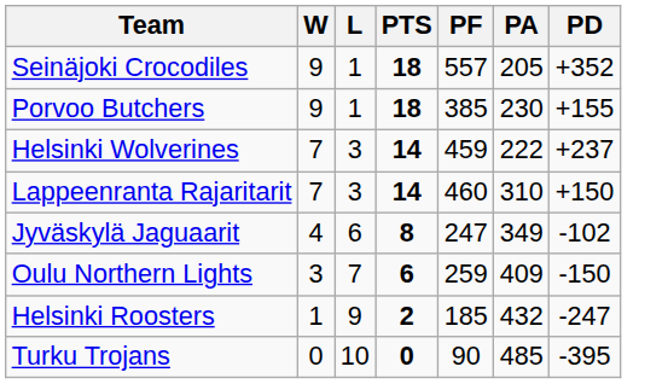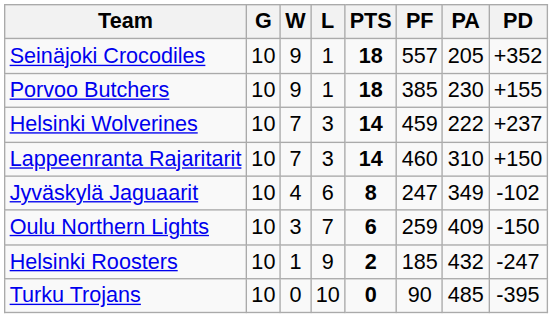 <table class="wikitable" border="1">
 <tr style="background:#efefef;">
 <th>Team</th>
+<th>G</th>
 <th>W</th>
 <th>L</th>
 <th>PTS</th>
 <th>PF</th>
 <th>PA</th>
 <th>PD</th>
 </tr>
 <tr style="text-align:center;">
 <td align="left"><a href='#'>Seinäjoki Crocodiles</a></td>
+<td>10</td>
 <td>9</td>
 <td>1</td>
 <td><strong>18</strong></td>
 <td>557</td>
 <td>205</td>
 <td>+352</td>
 </tr>
 <tr style="text-align:center;">
 <td align="left"><a href='#'>Porvoo Butchers</a></td>
+<td>10</td>
 <td>9</td>
 <td>1</td>
 <td><strong>18</strong></td>
 <td>385</td>
 <td>230</td>
 <td>+155</td>
 </tr>
 <tr style="text-align:center;">
 <td align="left"><a href='#'>Helsinki Wolverines</a></td>
+<td>10</td>
 <td>7</td>
 <td>3</td>
 <td><strong>14</strong></td>
 <td>459</td>
 <td>222</td>
 <td>+237</td>
 </tr>
 <tr style="text-align:center;">
 <td align="left"><a href='#'>Lappeenranta Rajaritarit</a></td>
+<td>10</td>
 <td>7</td>
 <td>3</td>
 <td><strong>14</strong></td>
 <td>460</td>
 <td>310</td>
 <td>+150</td>
 </tr>
 <tr style="text-align:center;">
 <td align="left"><a href='#'>Jyväskylä Jaguaarit</a></td>
+<td>10</td>
 <td>4</td>
 <td>6</td>
 <td><strong>8</strong></td>
 <td>247</td>
 <td>349</td>
 <td>-102</td>
 </tr>
 <tr style="text-align:center;">
 <td align="left"><a href='#'>Oulu Northern Lights</a></td>
+<td>10</td>
 <td>3</td>
 <td>7</td>
 <td><strong>6</strong></td>
 <td>259</td>
 <td>409</td>
 <td>-150</td>
 </tr>
 <tr style="text-align:center;">
 <td align="left"><a href='#'>Helsinki Roosters</a></td>
+<td>10</td>
 <td>1</td>
 <td>9</td>
 <td><strong>2</strong></td>
 <td>185</td>
 <td>432</td>
 <td>-247</td>
 </tr>
 <tr style="text-align:center;">
 <td align="left"><a href='#'>Turku Trojans</a></td>
+<td>10</td>
 <td>0</td>
 <td>10</td>
 <td><strong>0</strong></td>
 <td>90</td>
 <td>485</td>
 <td>-395</td>
 </tr>
 </table>
